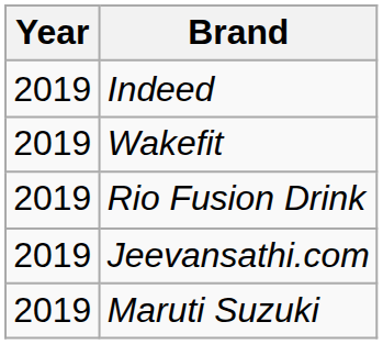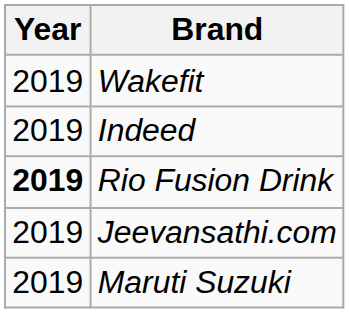 <table class="wikitable sortable" style="font-size:100%">
 <tr style="text-align:center;">
 <th>Year</th>
 <th>Brand</th>
 </tr>
 <tr>
 <td>2019</td>
-<td><em>Indeed</em></td>
-</tr>
-<tr>
-<td>2019</td>
 <td><em>Wakefit</em></td>
 </tr>
 <tr>
 <td>2019</td>
+<td><em>Indeed</em></td>
+</tr>
+<tr>
+<td><strong>2019</strong></td>
 <td><em>Rio Fusion Drink</em></td>
 </tr>
 <tr>
 <td>2019</td>
 <td><em>Jeevansathi.com</em></td>
 </tr>
 <tr>
 <td>2019</td>
 <td><em>Maruti Suzuki</em></td>
 </tr>
 </table>
